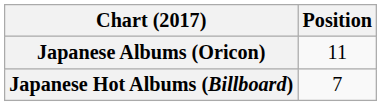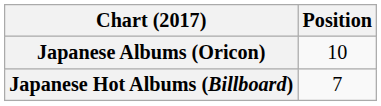 <table class="wikitable sortable plainrowheaders" style="text-align:center">
 <tr>
 <th scope="col">Chart (2017)</th>
 <th scope="col">Position</th>
 </tr>
 <tr>
 <th scope="row">Japanese Albums (Oricon)</th>
-<td>11</td>
+<td>10</td>
 </tr>
 <tr>
 <th scope="row">Japanese Hot Albums (<em>Billboard</em>)</th>
 <td>7</td>
 </tr>
 </table>
